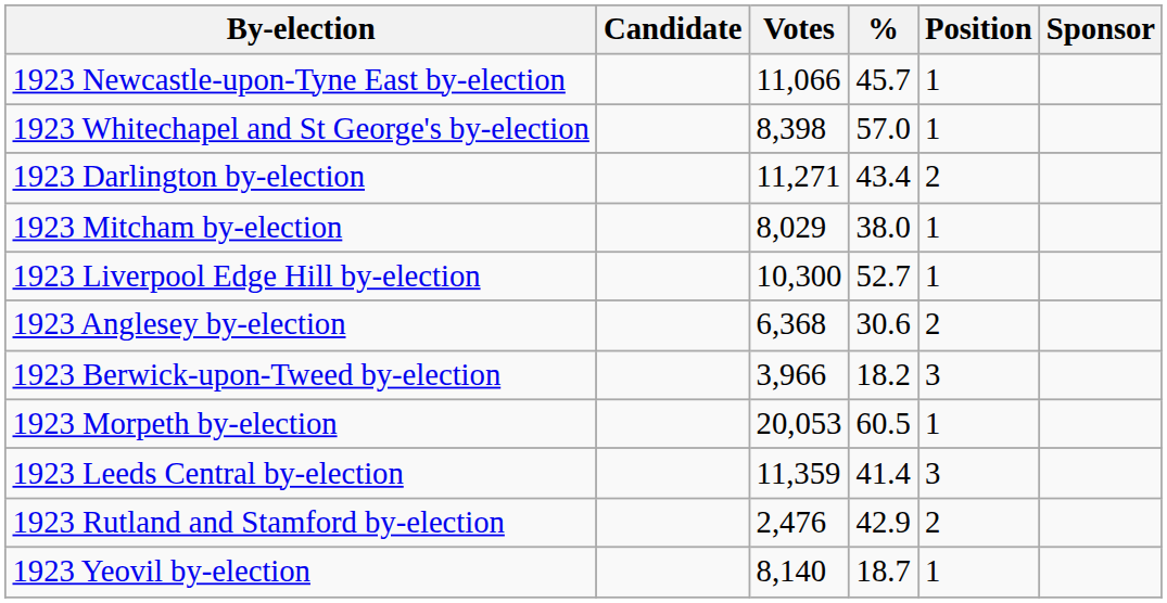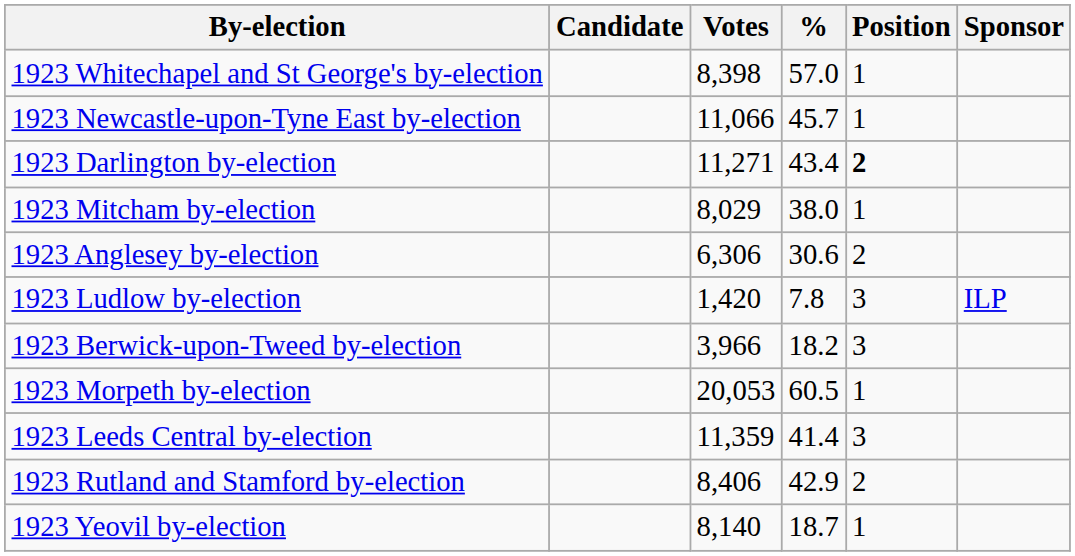 <table class="wikitable sortable">
 <tr>
 <th>By-election</th>
 <th>Candidate</th>
 <th>Votes</th>
 <th>%</th>
 <th>Position</th>
 <th>Sponsor</th>
 </tr>
 <tr>
+<td><a href='#'>1923 Whitechapel and St George's by-election</a></td>
+<td></td>
+<td>8,398</td>
+<td>57.0</td>
+<td>1</td>
+<td></td>
+</tr>
+<tr>
 <td><a href='#'>1923 Newcastle-upon-Tyne East by-election</a></td>
 <td></td>
 <td>11,066</td>
 <td>45.7</td>
 <td>1</td>
 <td></td>
 </tr>
 <tr>
-<td><a href='#'>1923 Whitechapel and St George's by-election</a></td>
-<td></td>
-<td>8,398</td>
-<td>57.0</td>
-<td>1</td>
-<td></td>
-</tr>
-<tr>
 <td><a href='#'>1923 Darlington by-election</a></td>
 <td></td>
 <td>11,271</td>
 <td>43.4</td>
-<td>2</td>
+<td><strong>2</strong></td>
 <td></td>
 </tr>
 <tr>
 <td><a href='#'>1923 Mitcham by-election</a></td>
 <td></td>
 <td>8,029</td>
 <td>38.0</td>
 <td>1</td>
 <td></td>
 </tr>
 <tr>
-<td><a href='#'>1923 Liverpool Edge Hill by-election</a></td>
+<td><a href='#'>1923 Anglesey by-election</a></td>
 <td></td>
-<td>10,300</td>
-<td>52.7</td>
-<td>1</td>
+<td>6,306</td>
+<td>30.6</td>
+<td>2</td>
 <td></td>
 </tr>
 <tr>
-<td><a href='#'>1923 Anglesey by-election</a></td>
+<td><a href='#'>1923 Ludlow by-election</a></td>
 <td></td>
-<td>6,368</td>
-<td>30.6</td>
-<td>2</td>
-<td></td>
+<td>1,420</td>
+<td>7.8</td>
+<td>3</td>
+<td><a href='#'>ILP</a></td>
 </tr>
 <tr>
 <td><a href='#'>1923 Berwick-upon-Tweed by-election</a></td>
 <td></td>
 <td>3,966</td>
 <td>18.2</td>
 <td>3</td>
 <td></td>
 </tr>
 <tr>
 <td><a href='#'>1923 Morpeth by-election</a></td>
 <td></td>
 <td>20,053</td>
 <td>60.5</td>
 <td>1</td>
 <td></td>
 </tr>
 <tr>
 <td><a href='#'>1923 Leeds Central by-election</a></td>
 <td></td>
 <td>11,359</td>
 <td>41.4</td>
 <td>3</td>
 <td></td>
 </tr>
 <tr>
 <td><a href='#'>1923 Rutland and Stamford by-election</a></td>
 <td></td>
-<td>2,476</td>
+<td>8,406</td>
 <td>42.9</td>
 <td>2</td>
 <td></td>
 </tr>
 <tr>
 <td><a href='#'>1923 Yeovil by-election</a></td>
 <td></td>
 <td>8,140</td>
 <td>18.7</td>
 <td>1</td>
 <td></td>
 </tr>
 </table>
